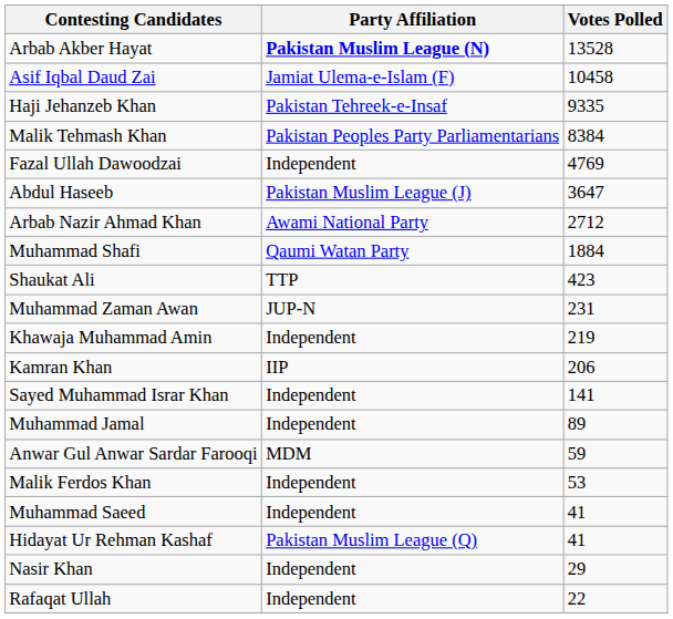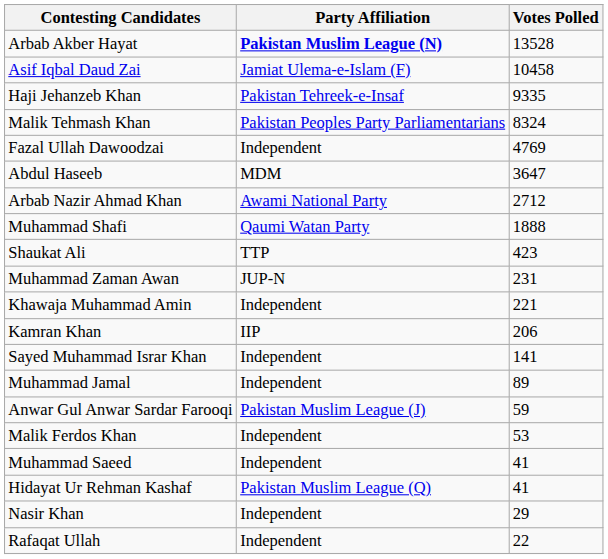 <table class="wikitable sortable">
 <tr>
 <th>Contesting Candidates</th>
 <th>Party Affiliation</th>
 <th>Votes Polled</th>
 </tr>
 <tr>
 <td>Arbab Akber Hayat</td>
 <td><strong><a href='#'>Pakistan Muslim League (N)</a></strong></td>
 <td>13528</td>
 </tr>
 <tr>
 <td><a href='#'>Asif Iqbal Daud Zai</a></td>
 <td><a href='#'>Jamiat Ulema-e-Islam (F)</a></td>
 <td>10458</td>
 </tr>
 <tr>
 <td>Haji Jehanzeb Khan</td>
 <td><a href='#'>Pakistan Tehreek-e-Insaf</a></td>
 <td>9335</td>
 </tr>
 <tr>
 <td>Malik Tehmash Khan</td>
 <td><a href='#'>Pakistan Peoples Party Parliamentarians</a></td>
-<td>8384</td>
+<td>8324</td>
 </tr>
 <tr>
 <td>Fazal Ullah Dawoodzai</td>
 <td>Independent</td>
 <td>4769</td>
 </tr>
 <tr>
 <td>Abdul Haseeb</td>
-<td><a href='#'>Pakistan Muslim League (J)</a></td>
+<td>MDM</td>
 <td>3647</td>
 </tr>
 <tr>
 <td>Arbab Nazir Ahmad Khan</td>
 <td><a href='#'>Awami National Party</a></td>
 <td>2712</td>
 </tr>
 <tr>
 <td>Muhammad Shafi</td>
 <td><a href='#'>Qaumi Watan Party</a></td>
-<td>1884</td>
+<td>1888</td>
 </tr>
 <tr>
 <td>Shaukat Ali</td>
 <td>TTP</td>
 <td>423</td>
 </tr>
 <tr>
 <td>Muhammad Zaman Awan</td>
 <td>JUP-N</td>
 <td>231</td>
 </tr>
 <tr>
 <td>Khawaja Muhammad Amin</td>
 <td>Independent</td>
-<td>219</td>
+<td>221</td>
 </tr>
 <tr>
 <td>Kamran Khan</td>
 <td>IIP</td>
 <td>206</td>
 </tr>
 <tr>
 <td>Sayed Muhammad Israr Khan</td>
 <td>Independent</td>
 <td>141</td>
 </tr>
 <tr>
 <td>Muhammad Jamal</td>
 <td>Independent</td>
 <td>89</td>
 </tr>
 <tr>
 <td>Anwar Gul Anwar Sardar Farooqi</td>
-<td>MDM</td>
+<td><a href='#'>Pakistan Muslim League (J)</a></td>
 <td>59</td>
 </tr>
 <tr>
 <td>Malik Ferdos Khan</td>
 <td>Independent</td>
 <td>53</td>
 </tr>
 <tr>
 <td>Muhammad Saeed</td>
 <td>Independent</td>
 <td>41</td>
 </tr>
 <tr>
 <td>Hidayat Ur Rehman Kashaf</td>
 <td><a href='#'>Pakistan Muslim League (Q)</a></td>
 <td>41</td>
 </tr>
 <tr>
 <td>Nasir Khan</td>
 <td>Independent</td>
 <td>29</td>
 </tr>
 <tr>
 <td>Rafaqat Ullah</td>
 <td>Independent</td>
 <td>22</td>
 </tr>
 <tr>
 </tr>
 </table>
